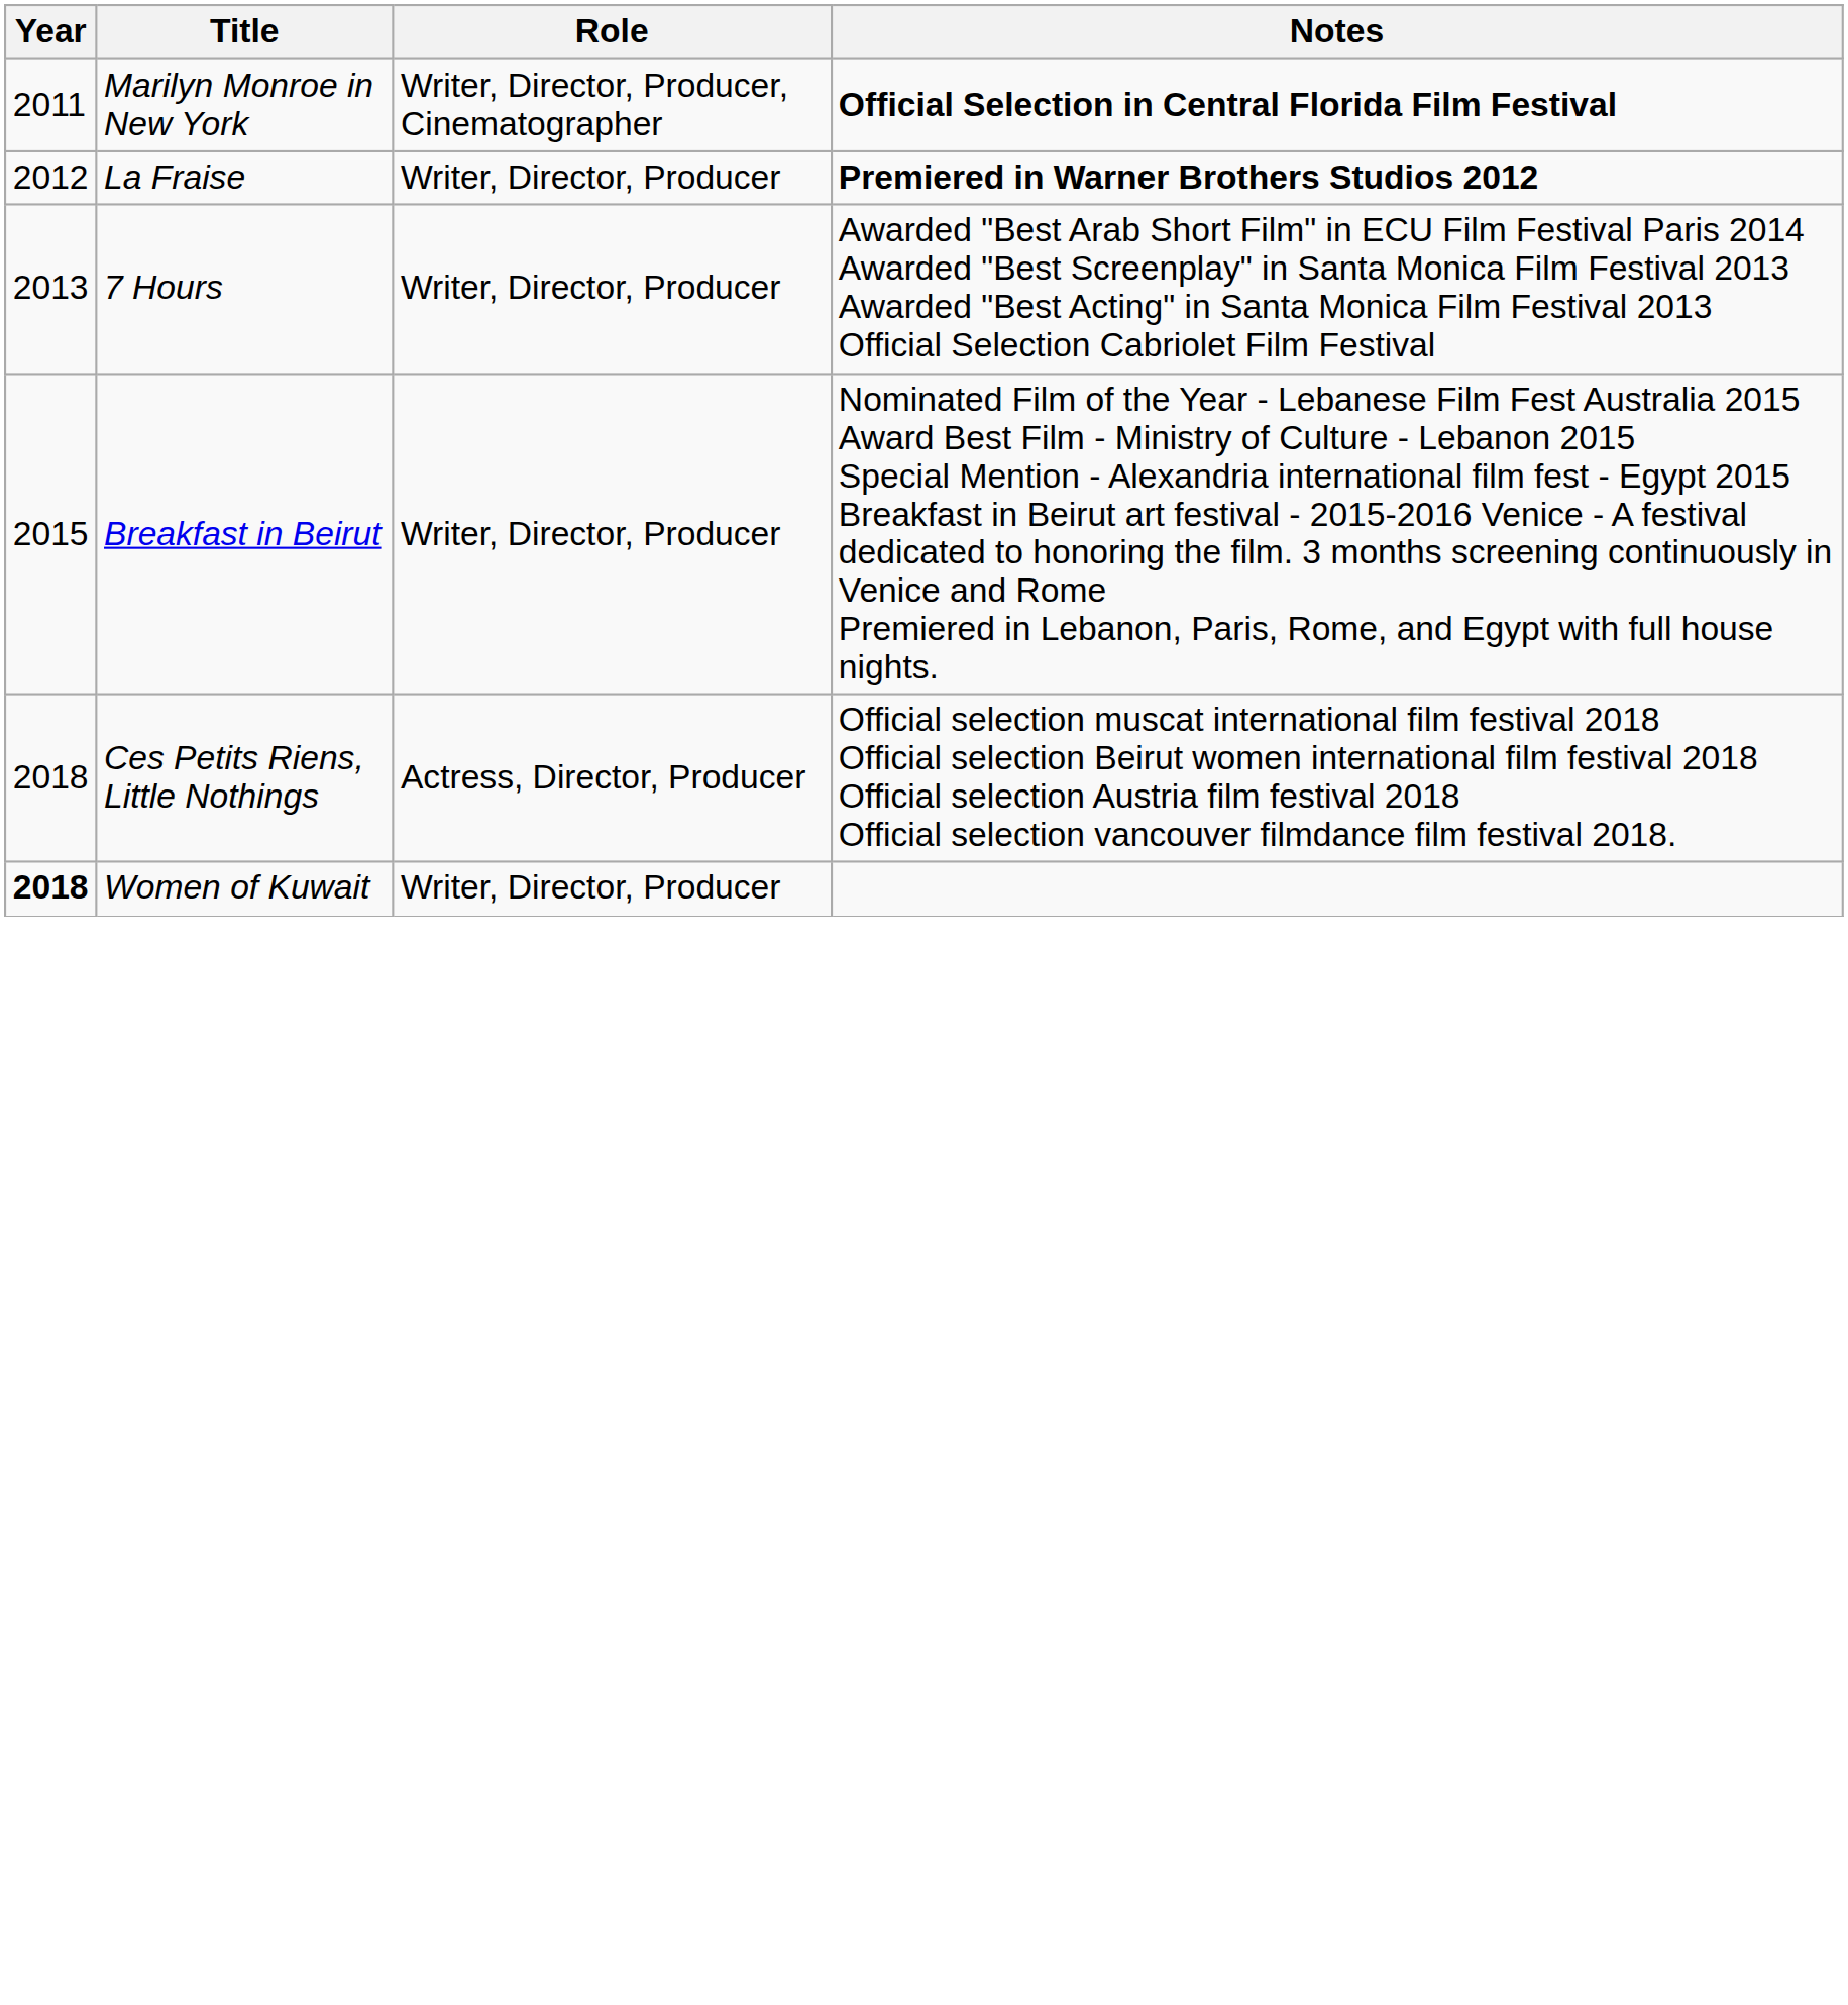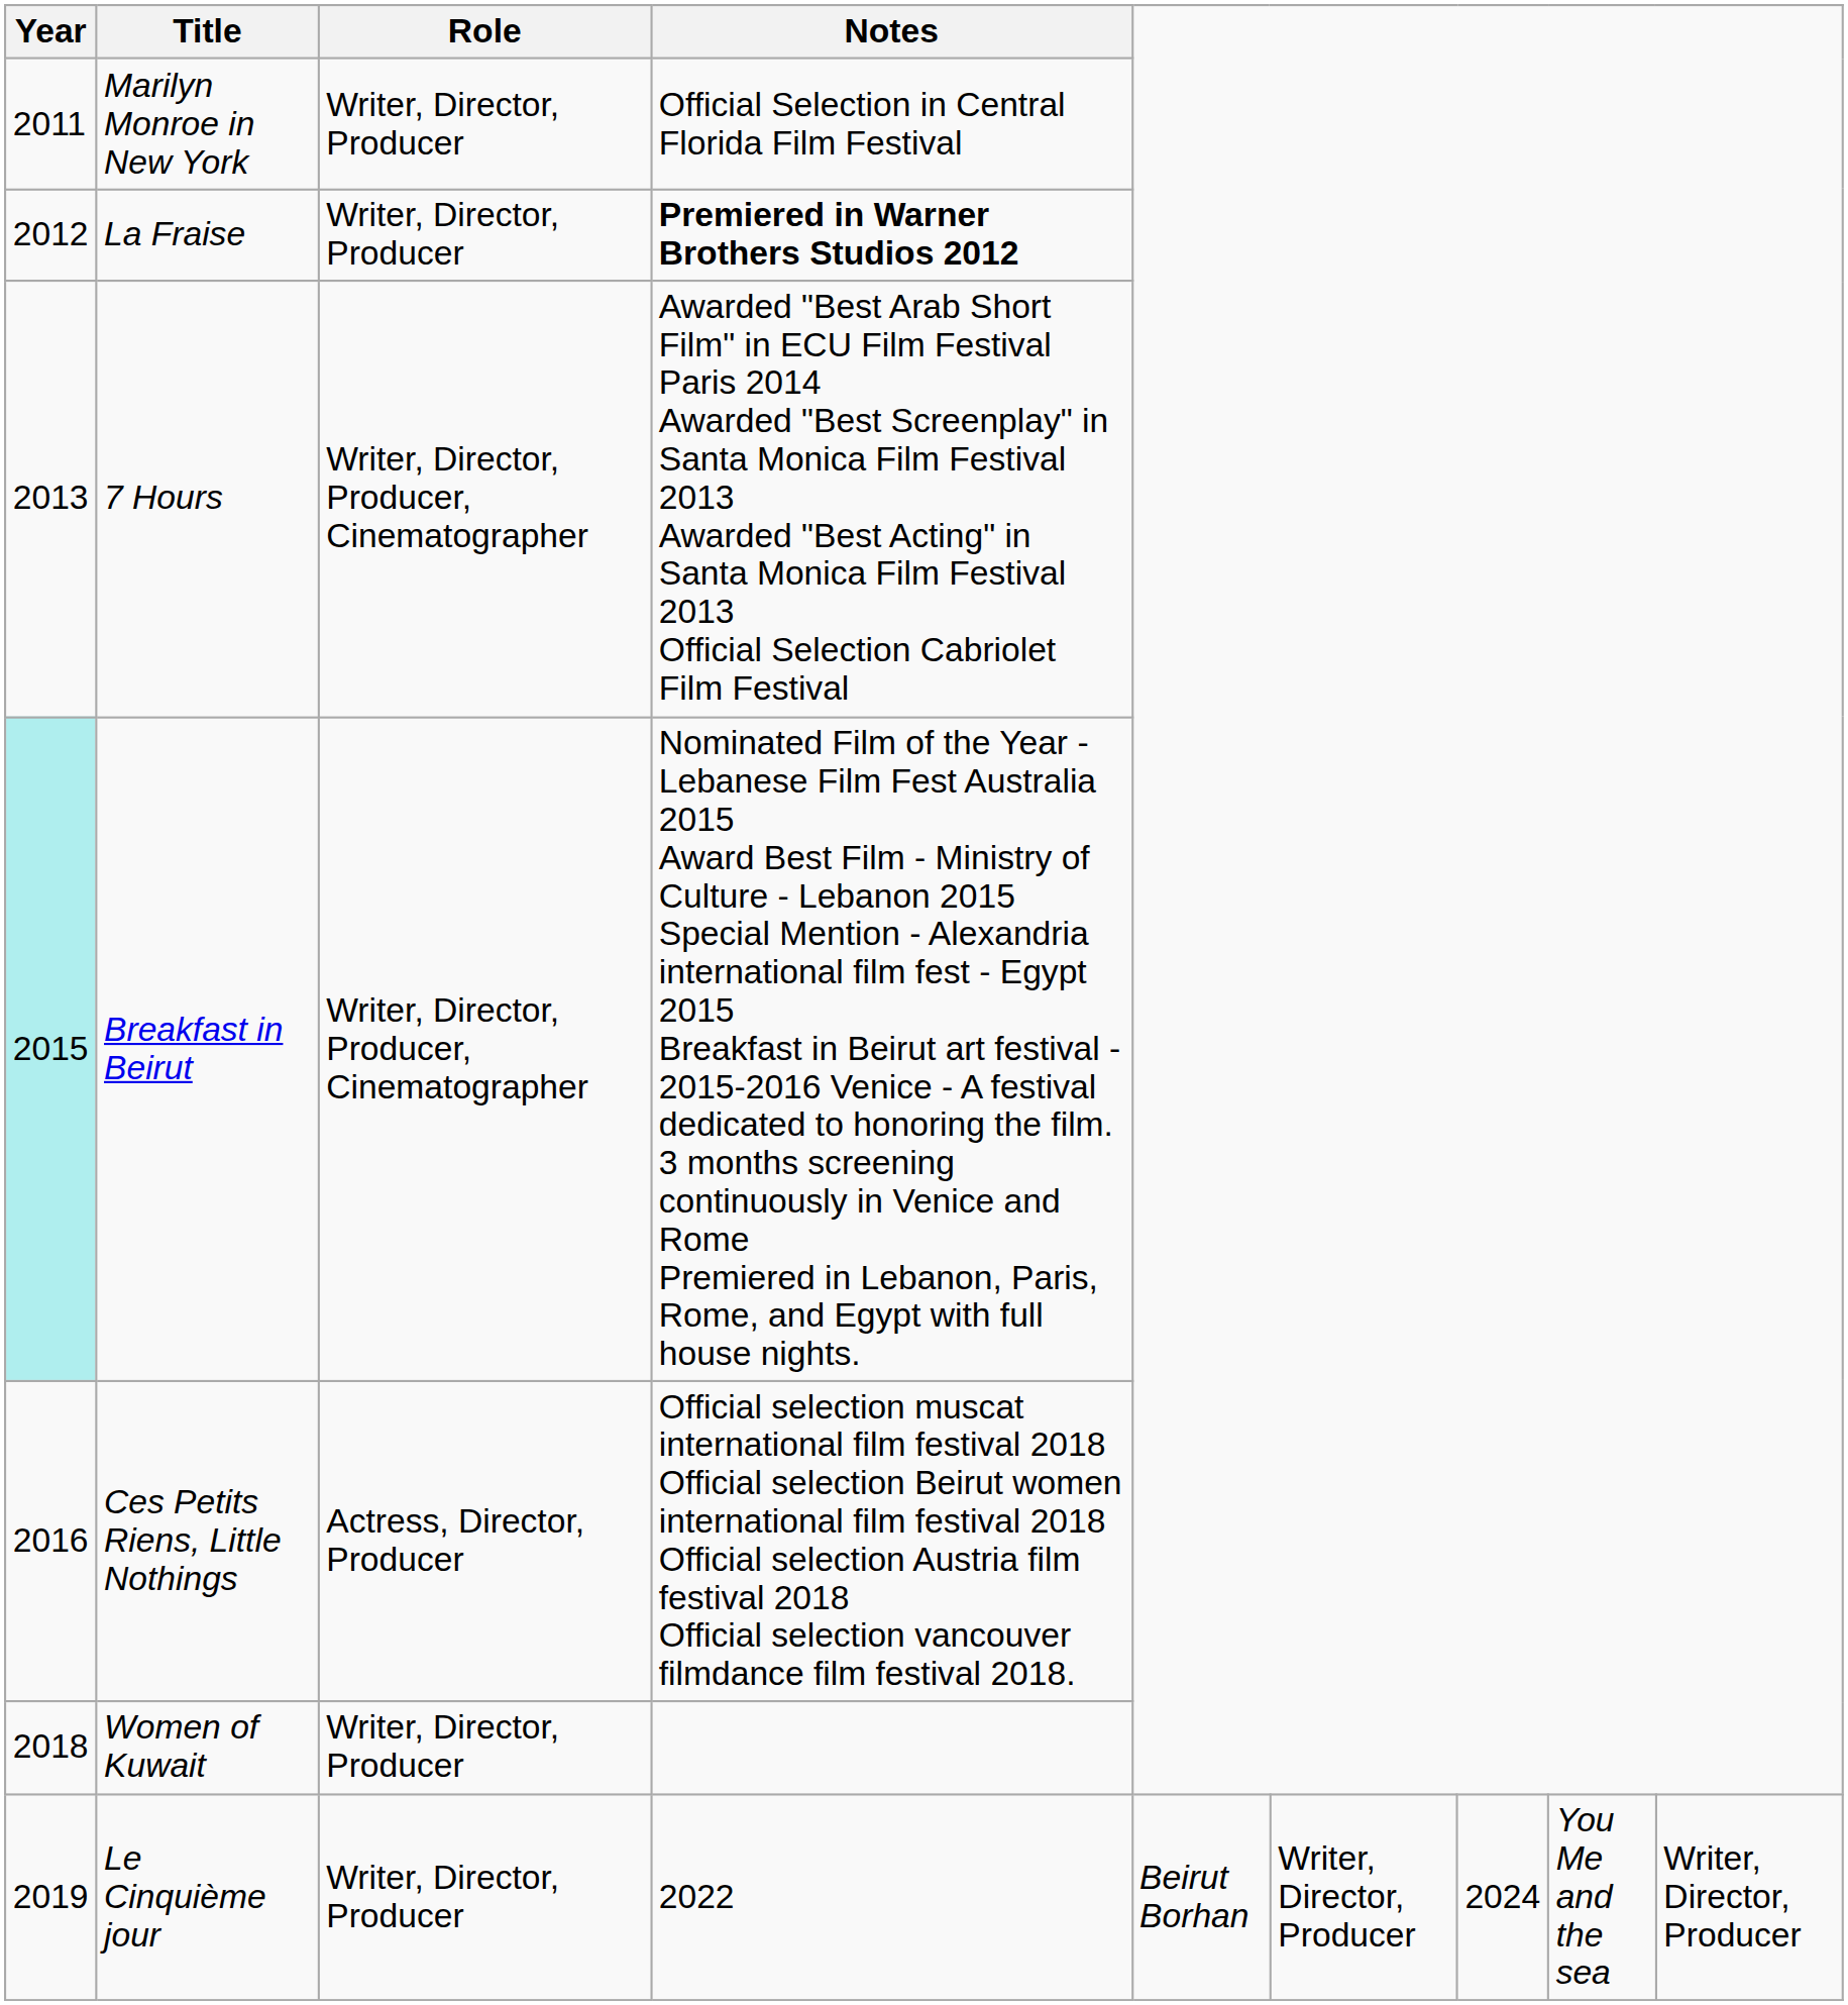 <table class="wikitable">
 <tr>
 <th>Year</th>
 <th>Title</th>
 <th>Role</th>
 <th>Notes</th>
 </tr>
 <tr>
 <td>2011</td>
 <td><em>Marilyn Monroe in New York</em></td>
-<td>Writer, Director, Producer, Cinematographer</td>
-<td><strong>Official Selection in Central Florida Film Festival</strong></td>
+<td>Writer, Director, Producer</td>
+<td>Official Selection in Central Florida Film Festival</td>
 </tr>
 <tr>
 <td>2012</td>
 <td><em>La Fraise</em></td>
 <td>Writer, Director, Producer</td>
 <td><strong>Premiered in Warner Brothers Studios 2012</strong></td>
 </tr>
 <tr>
 <td>2013</td>
 <td><em>7 Hours</em></td>
-<td>Writer, Director, Producer</td>
+<td>Writer, Director, Producer, Cinematographer</td>
 <td>Awarded "Best Arab Short Film" in ECU Film Festival Paris 2014<br>Awarded "Best Screenplay" in Santa Monica Film Festival 2013<br>Awarded "Best Acting" in Santa Monica Film Festival 2013<br>Official Selection Cabriolet Film Festival</td>
 </tr>
 <tr>
-<td>2015</td>
+<td style="background: paleturquoise;">2015</td>
 <td><em><a href='#'>Breakfast in Beirut</a></em></td>
-<td>Writer, Director, Producer</td>
+<td>Writer, Director, Producer, Cinematographer</td>
 <td>Nominated Film of the Year - Lebanese Film Fest Australia 2015<br>Award Best Film - Ministry of Culture - Lebanon 2015<br>Special Mention - Alexandria international film fest - Egypt 2015<br>Breakfast in Beirut art festival - 2015-2016 Venice - A festival dedicated to honoring the film. 3 months screening continuously in Venice and Rome<br>Premiered in Lebanon, Paris, Rome, and Egypt with full house nights.</td>
 </tr>
 <tr>
-<td>2018</td>
+<td>2016</td>
 <td><em>Ces Petits Riens, Little Nothings</em></td>
 <td>Actress, Director, Producer</td>
 <td>Official selection muscat international film festival 2018<br>Official selection Beirut women international film festival 2018<br>Official selection Austria film festival 2018<br>Official selection vancouver filmdance film festival 2018.</td>
 </tr>
 <tr>
-<td><strong>2018</strong></td>
+<td>2018</td>
 <td><em>Women of Kuwait</em></td>
 <td>Writer, Director, Producer</td>
 <td></td>
 </tr>
+<tr>
+<td>2019</td>
+<td><em>Le Cinquième jour </em></td>
+<td>Writer, Director, Producer</td>
+<td>2022</td>
+<td><em>Beirut Borhan </em></td>
+<td>Writer, Director, Producer</td>
+<td>2024</td>
+<td><em>You Me and the sea  </em></td>
+<td>Writer, Director, Producer</td>
+</tr>
 </table>
